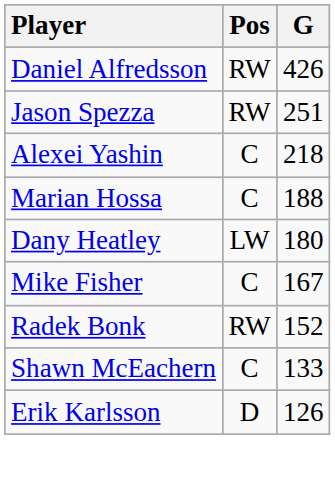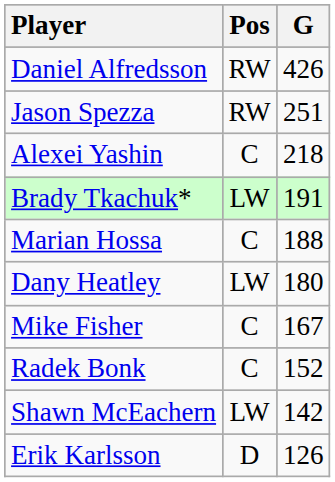 <table class="wikitable" style="text-align:center;">
 <tr>
 <th style="text-align:left;">Player</th>
 <th>Pos</th>
 <th>G</th>
 </tr>
 <tr>
 <td style="text-align:left;"><a href='#'>Daniel Alfredsson</a></td>
 <td>RW</td>
 <td>426</td>
 </tr>
 <tr>
 <td style="text-align:left;"><a href='#'>Jason Spezza</a></td>
 <td>RW</td>
 <td>251</td>
 </tr>
 <tr>
 <td style="text-align:left;"><a href='#'>Alexei Yashin</a></td>
 <td>C</td>
 <td>218</td>
 </tr>
+<tr style="background:#cfc;">
+<td style="text-align:left;"><a href='#'>Brady Tkachuk</a>*</td>
+<td>LW</td>
+<td>191</td>
+</tr>
 <tr>
 <td style="text-align:left;"><a href='#'>Marian Hossa</a></td>
 <td>C</td>
 <td>188</td>
 </tr>
 <tr>
 <td style="text-align:left;"><a href='#'>Dany Heatley</a></td>
 <td>LW</td>
 <td>180</td>
 </tr>
 <tr>
 <td style="text-align:left;"><a href='#'>Mike Fisher</a></td>
 <td>C</td>
 <td>167</td>
 </tr>
 <tr>
 <td style="text-align:left;"><a href='#'>Radek Bonk</a></td>
-<td>RW</td>
+<td>C</td>
 <td>152</td>
 </tr>
 <tr>
 <td style="text-align:left;"><a href='#'>Shawn McEachern</a></td>
-<td>C</td>
-<td>133</td>
+<td>LW</td>
+<td>142</td>
 </tr>
 <tr>
 <td style="text-align:left;"><a href='#'>Erik Karlsson</a></td>
 <td>D</td>
 <td>126</td>
 </tr>
 </table>
